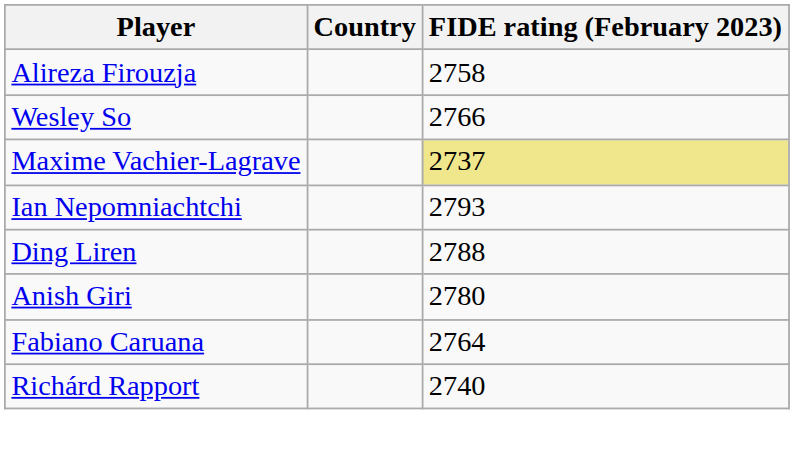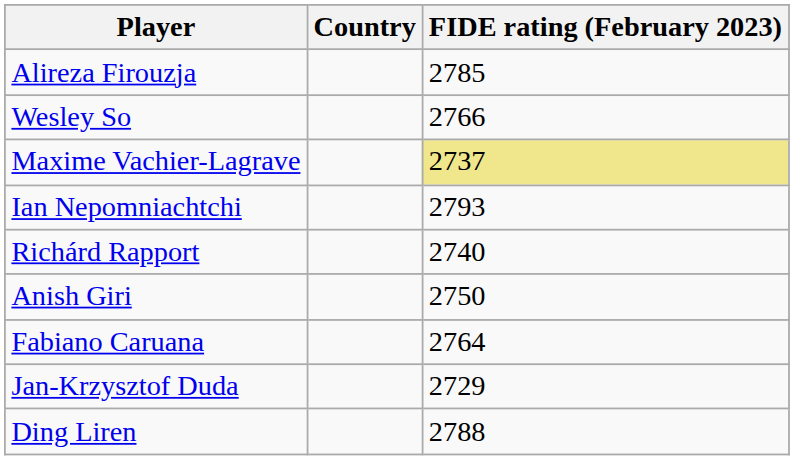 <table class="wikitable sortable">
 <tr>
 <th>Player</th>
 <th>Country</th>
 <th>FIDE rating (February 2023)</th>
 </tr>
 <tr>
 <td><a href='#'>Alireza Firouzja</a></td>
 <td></td>
-<td>2758</td>
+<td>2785</td>
 </tr>
 <tr>
 <td><a href='#'>Wesley So</a></td>
 <td></td>
 <td>2766</td>
 </tr>
 <tr>
 <td><a href='#'>Maxime Vachier-Lagrave</a></td>
 <td></td>
 <td style="background: khaki;">2737</td>
 </tr>
 <tr>
 <td><a href='#'>Ian Nepomniachtchi</a></td>
 <td></td>
 <td>2793</td>
 </tr>
 <tr>
-<td><a href='#'>Ding Liren</a></td>
+<td><a href='#'>Richárd Rapport</a></td>
 <td></td>
-<td>2788</td>
+<td>2740</td>
 </tr>
 <tr>
 <td><a href='#'>Anish Giri</a></td>
 <td></td>
-<td>2780</td>
+<td>2750</td>
 </tr>
 <tr>
 <td><a href='#'>Fabiano Caruana</a></td>
 <td></td>
 <td>2764</td>
 </tr>
 <tr>
-<td><a href='#'>Richárd Rapport</a></td>
+<td><a href='#'>Jan-Krzysztof Duda</a></td>
 <td></td>
-<td>2740</td>
+<td>2729</td>
+</tr>
+<tr>
+<td><a href='#'>Ding Liren</a></td>
+<td></td>
+<td>2788</td>
 </tr>
 </table>
